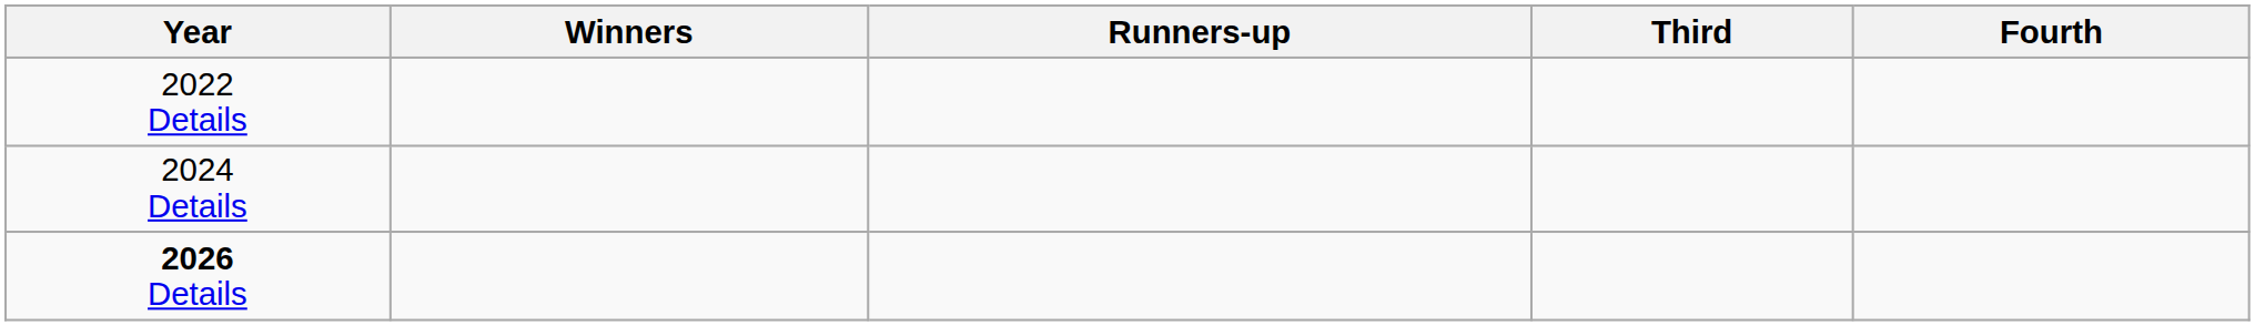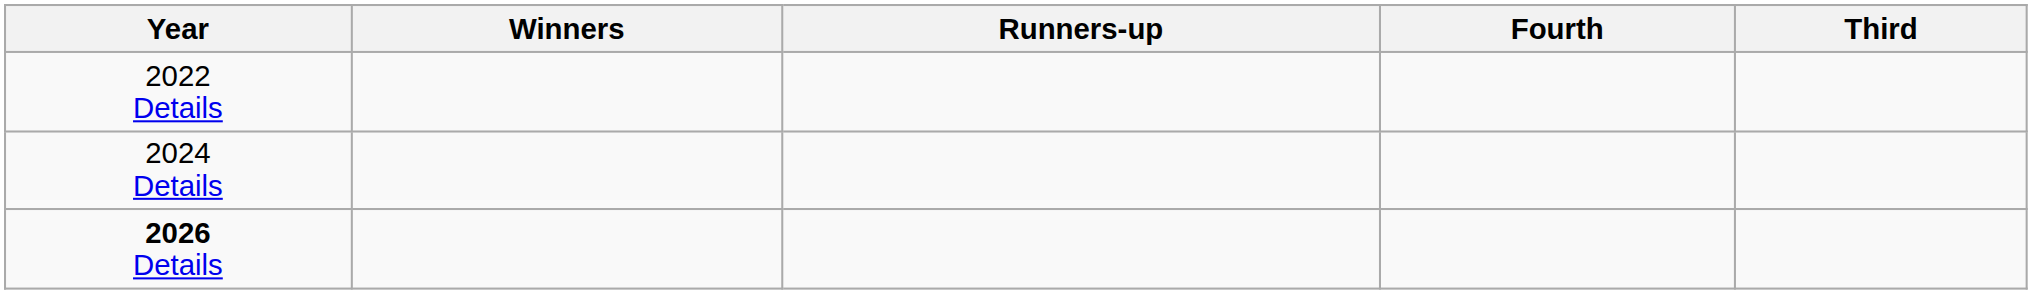 <table class="wikitable" style="font-size:90%; width: 50%; text-align:center;">
 <tr>
 <th>Year</th>
 <th>Winners</th>
 <th>Runners-up</th>
+<th>Fourth</th>
 <th>Third</th>
-<th>Fourth</th>
 </tr>
 <tr>
 <td>2022<br><a href='#'>Details</a></td>
 <td><strong></strong></td>
 <td></td>
 <td></td>
 <td></td>
 </tr>
 <tr>
 <td>2024<br><a href='#'>Details</a></td>
 <td><strong></strong></td>
 <td></td>
 <td></td>
 <td></td>
 </tr>
 <tr>
 <td><strong>2026</strong><br><a href='#'>Details</a></td>
 <td></td>
 <td></td>
 <td></td>
 <td></td>
 </tr>
 </table>
